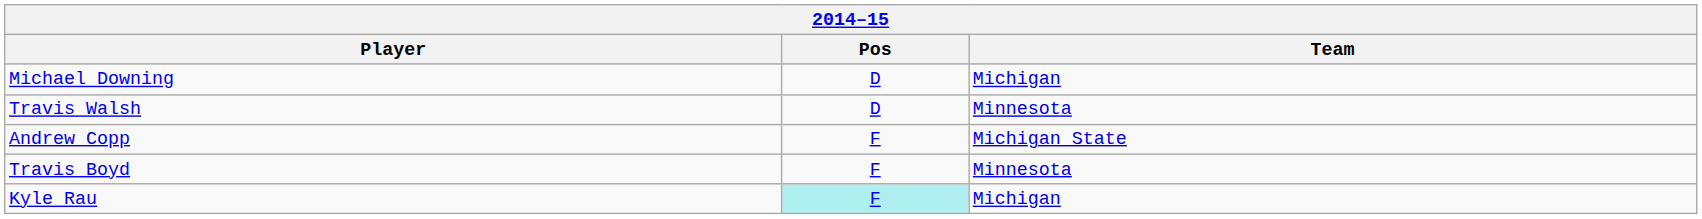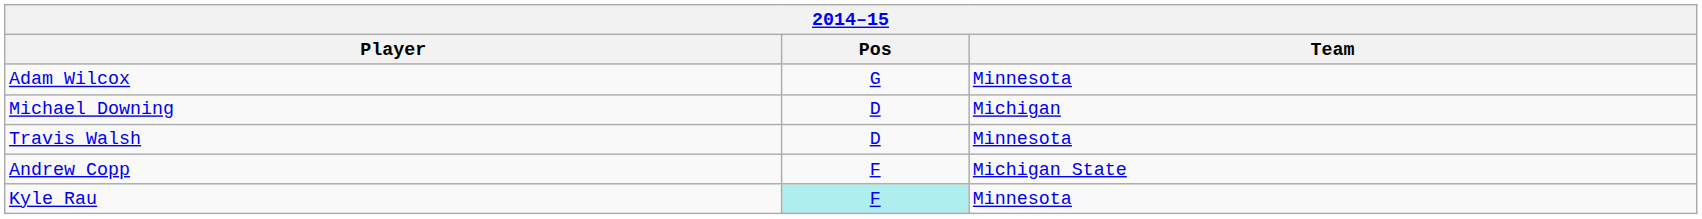 <table class="wikitable" width=95%>
 <tr>
 <th colspan=3><a href='#'>2014–15</a></th>
 </tr>
 <tr>
 <th>Player</th>
 <th>Pos</th>
 <th>Team</th>
+</tr>
+<tr>
+<td><a href='#'>Adam Wilcox</a></td>
+<td style="text-align:center;"><a href='#'>G</a></td>
+<td><a href='#'>Minnesota</a></td>
 </tr>
 <tr>
 <td><a href='#'>Michael Downing</a></td>
 <td style="text-align:center;"><a href='#'>D</a></td>
 <td><a href='#'>Michigan</a></td>
 </tr>
 <tr>
 <td><a href='#'>Travis Walsh</a></td>
 <td style="text-align:center;"><a href='#'>D</a></td>
 <td><a href='#'>Minnesota</a></td>
 </tr>
 <tr>
 <td><a href='#'>Andrew Copp</a></td>
 <td style="text-align:center;"><a href='#'>F</a></td>
 <td><a href='#'>Michigan State</a></td>
 </tr>
 <tr>
-<td><a href='#'>Travis Boyd</a></td>
-<td style="text-align:center;"><a href='#'>F</a></td>
+<td><a href='#'>Kyle Rau</a></td>
+<td style="background: paleturquoise; text-align:center;"><a href='#'>F</a></td>
 <td><a href='#'>Minnesota</a></td>
 </tr>
-<tr>
-<td><a href='#'>Kyle Rau</a></td>
-<td style="background: paleturquoise; text-align:center;"><a href='#'>F</a></td>
-<td><a href='#'>Michigan</a></td>
-</tr>
 </table>
